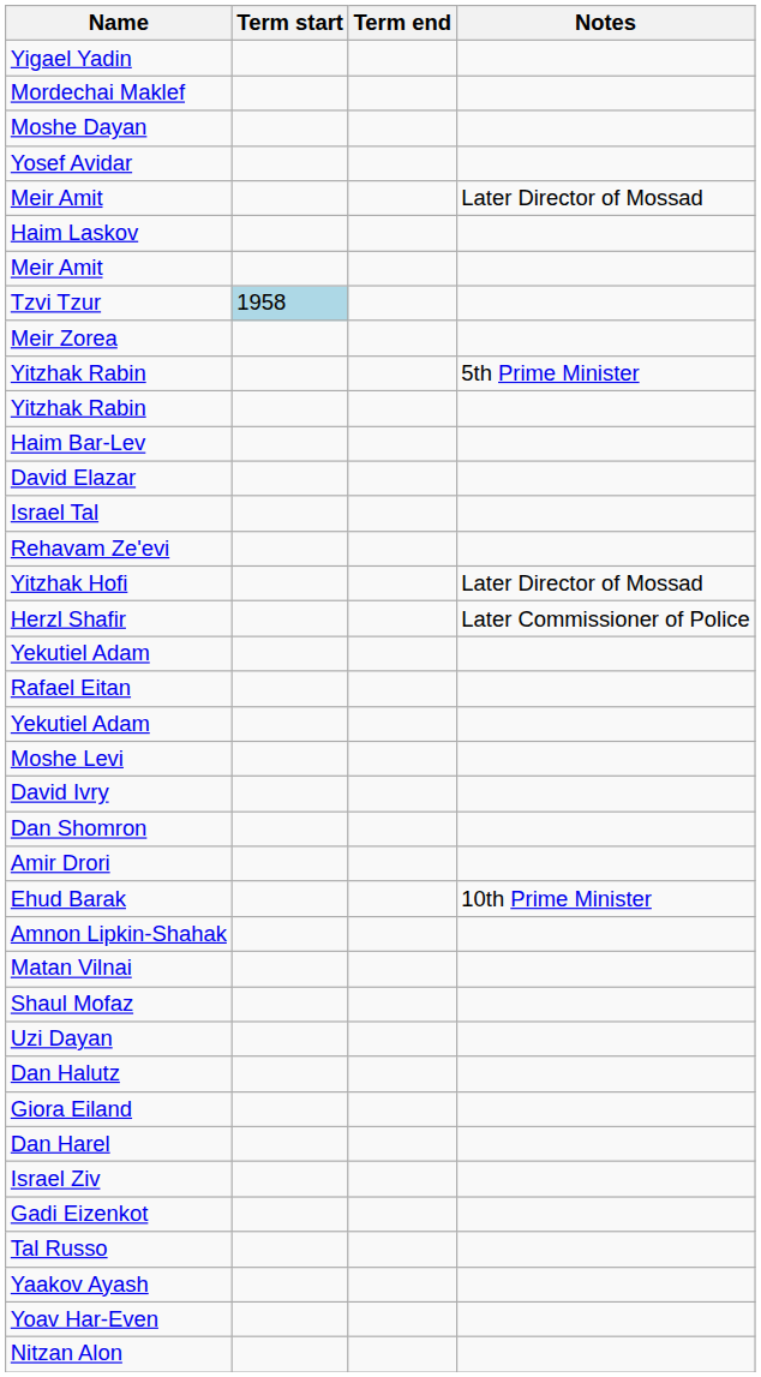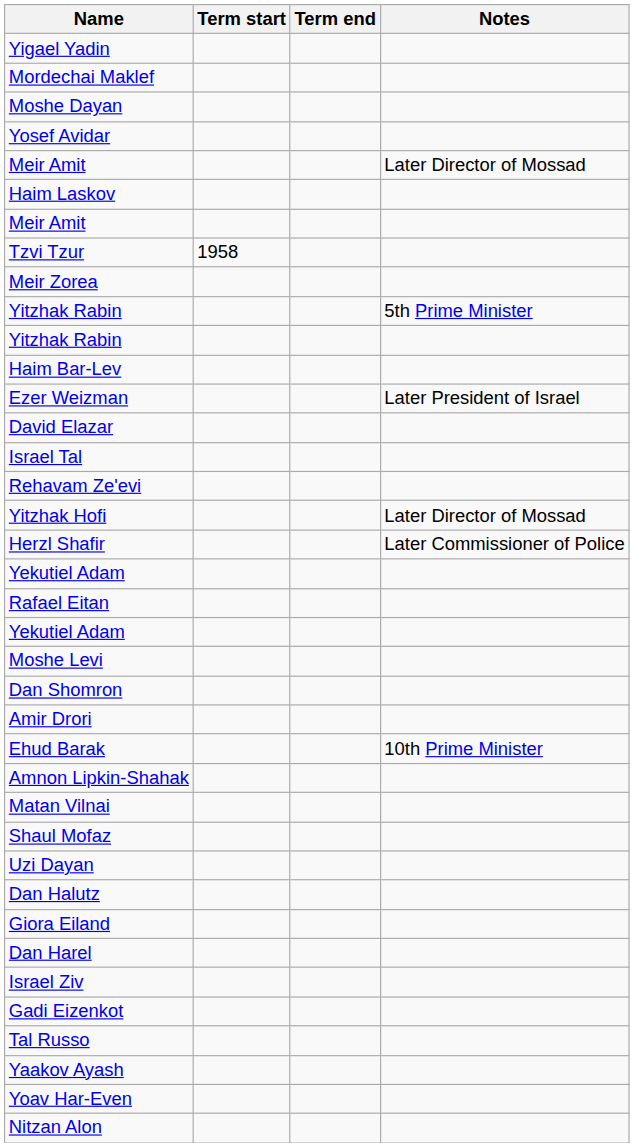 <table class="wikitable">
 <tr>
 <th>Name</th>
 <th>Term start</th>
 <th>Term end</th>
 <th>Notes</th>
 </tr>
 <tr>
 <td><a href='#'>Yigael Yadin</a></td>
 <td></td>
 <td></td>
 <td></td>
 </tr>
 <tr>
 <td><a href='#'>Mordechai Maklef</a></td>
 <td></td>
 <td></td>
 <td></td>
 </tr>
 <tr>
 <td><a href='#'>Moshe Dayan</a></td>
 <td></td>
 <td></td>
 <td></td>
 </tr>
 <tr>
 <td><a href='#'>Yosef Avidar</a></td>
 <td></td>
 <td></td>
 <td></td>
 </tr>
 <tr>
 <td><a href='#'>Meir Amit</a></td>
 <td></td>
 <td></td>
 <td>Later Director of Mossad</td>
 </tr>
 <tr>
 <td><a href='#'>Haim Laskov</a></td>
 <td></td>
 <td></td>
 <td></td>
 </tr>
 <tr>
 <td><a href='#'>Meir Amit</a></td>
 <td></td>
 <td></td>
 <td></td>
 </tr>
 <tr>
 <td><a href='#'>Tzvi Tzur</a></td>
-<td style="background: lightblue;">1958 </td>
+<td>1958 </td>
 <td></td>
 <td></td>
 </tr>
 <tr>
 <td><a href='#'>Meir Zorea</a></td>
 <td></td>
 <td></td>
 <td></td>
 </tr>
 <tr>
 <td><a href='#'>Yitzhak Rabin</a></td>
 <td></td>
 <td></td>
 <td>5th <a href='#'>Prime Minister</a></td>
 </tr>
 <tr>
 <td><a href='#'>Yitzhak Rabin</a></td>
 <td></td>
 <td></td>
 <td></td>
 </tr>
 <tr>
 <td><a href='#'>Haim Bar-Lev</a></td>
 <td></td>
 <td></td>
 <td></td>
+</tr>
+<tr>
+<td><a href='#'>Ezer Weizman</a></td>
+<td></td>
+<td></td>
+<td>Later President of Israel</td>
 </tr>
 <tr>
 <td><a href='#'>David Elazar</a></td>
 <td></td>
 <td></td>
 <td></td>
 </tr>
 <tr>
 <td><a href='#'>Israel Tal</a></td>
 <td></td>
 <td></td>
 <td></td>
 </tr>
 <tr>
 <td><a href='#'>Rehavam Ze'evi</a></td>
 <td></td>
 <td></td>
 <td></td>
 </tr>
 <tr>
 <td><a href='#'>Yitzhak Hofi</a></td>
 <td></td>
 <td></td>
 <td>Later Director of Mossad</td>
 </tr>
 <tr>
 <td><a href='#'>Herzl Shafir</a></td>
 <td></td>
 <td></td>
 <td>Later Commissioner of Police</td>
 </tr>
 <tr>
 <td><a href='#'>Yekutiel Adam</a></td>
 <td></td>
 <td></td>
 <td></td>
 </tr>
 <tr>
 <td><a href='#'>Rafael Eitan</a></td>
 <td></td>
 <td></td>
 <td></td>
 </tr>
 <tr>
 <td><a href='#'>Yekutiel Adam</a></td>
 <td></td>
 <td></td>
 <td></td>
 </tr>
 <tr>
 <td><a href='#'>Moshe Levi</a></td>
-<td></td>
-<td></td>
-<td></td>
-</tr>
-<tr>
-<td><a href='#'>David Ivry</a></td>
 <td></td>
 <td></td>
 <td></td>
 </tr>
 <tr>
 <td><a href='#'>Dan Shomron</a></td>
 <td></td>
 <td></td>
 <td></td>
 </tr>
 <tr>
 <td><a href='#'>Amir Drori</a></td>
 <td></td>
 <td></td>
 <td></td>
 </tr>
 <tr>
 <td><a href='#'>Ehud Barak</a></td>
 <td></td>
 <td></td>
 <td>10th <a href='#'>Prime Minister</a></td>
 </tr>
 <tr>
 <td><a href='#'>Amnon Lipkin-Shahak</a></td>
 <td></td>
 <td></td>
 <td></td>
 </tr>
 <tr>
 <td><a href='#'>Matan Vilnai</a></td>
 <td></td>
 <td></td>
 <td></td>
 </tr>
 <tr>
 <td><a href='#'>Shaul Mofaz</a></td>
 <td></td>
 <td></td>
 <td></td>
 </tr>
 <tr>
 <td><a href='#'>Uzi Dayan</a></td>
 <td></td>
 <td></td>
 <td></td>
 </tr>
 <tr>
 <td><a href='#'>Dan Halutz</a></td>
 <td></td>
 <td></td>
 <td></td>
 </tr>
 <tr>
 <td><a href='#'>Giora Eiland</a></td>
 <td></td>
 <td></td>
 <td></td>
 </tr>
 <tr>
 <td><a href='#'>Dan Harel</a></td>
 <td></td>
 <td></td>
 <td></td>
 </tr>
 <tr>
 <td><a href='#'>Israel Ziv</a></td>
 <td></td>
 <td></td>
 <td></td>
 </tr>
 <tr>
 <td><a href='#'>Gadi Eizenkot</a></td>
 <td></td>
 <td></td>
 <td></td>
 </tr>
 <tr>
 <td><a href='#'>Tal Russo</a></td>
 <td></td>
 <td></td>
 <td></td>
 </tr>
 <tr>
 <td><a href='#'>Yaakov Ayash</a></td>
 <td></td>
 <td></td>
 <td></td>
 </tr>
 <tr>
 <td><a href='#'>Yoav Har-Even</a></td>
 <td></td>
 <td></td>
 <td></td>
 </tr>
 <tr>
 <td><a href='#'>Nitzan Alon</a></td>
 <td></td>
 <td></td>
 <td><br></td>
 </tr>
 </table>
